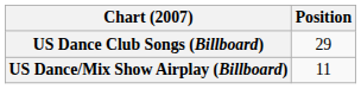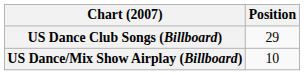 <table class="wikitable sortable plainrowheaders">
 <tr>
 <th>Chart (2007)</th>
 <th>Position</th>
 </tr>
 <tr>
 <th scope="row">US Dance Club Songs (<em>Billboard</em>)</th>
 <td style="text-align:center;">29</td>
 </tr>
 <tr>
 <th scope="row">US Dance/Mix Show Airplay (<em>Billboard</em>)</th>
-<td style="text-align:center;">11</td>
+<td style="text-align:center;">10</td>
 </tr>
 </table>
